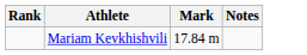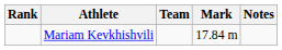 <table class="wikitable sortable">
 <tr>
 <th>Rank</th>
 <th>Athlete</th>
+<th>Team</th>
 <th>Mark</th>
 <th>Notes</th>
 </tr>
 <tr>
 <td align=center></td>
 <td><a href='#'>Mariam Kevkhishvili</a></td>
+<td></td>
 <td>17.84 m</td>
 <td></td>
 </tr>
 </table>
